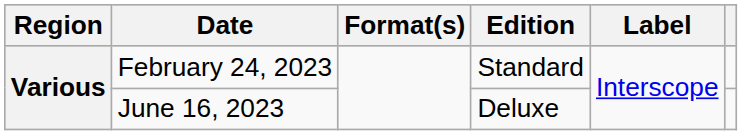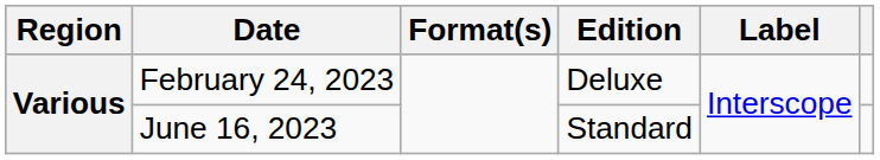 <table class="wikitable plainrowheaders">
 <tr>
 <th scope="col">Region</th>
 <th scope="col">Date</th>
 <th scope="col">Format(s)</th>
 <th scope="col">Edition</th>
 <th scope="col">Label</th>
 <th scope="col"></th>
 </tr>
 <tr>
 <th scope="row" rowspan="2">Various</th>
 <td>February 24, 2023</td>
 <td rowspan="2"></td>
-<td>Standard</td>
+<td>Deluxe</td>
 <td rowspan="2"><a href='#'>Interscope</a></td>
 <td style="text-align:center;"></td>
 </tr>
 <tr>
 <td>June 16, 2023</td>
-<td>Deluxe</td>
+<td>Standard</td>
 <td style="text-align:center;"></td>
 </tr>
 </table>
